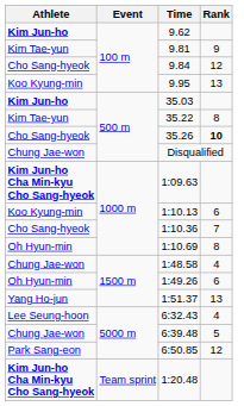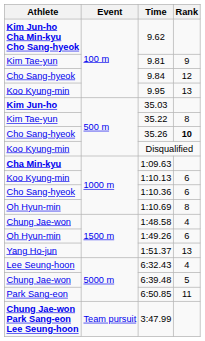 <table class="wikitable" style="font-size:90%">
 <tr>
 <th>Athlete</th>
 <th>Event</th>
 <th>Time</th>
 <th>Rank</th>
 </tr>
 <tr align=center>
-<td align=left><strong><a href='#'>Kim Jun-ho</a></strong></td>
+<td align=left><strong><a href='#'>Kim Jun-ho</a><br><a href='#'>Cha Min-kyu</a><br><a href='#'>Cho Sang-hyeok</a></strong></td>
 <td align=left rowspan=4><a href='#'>100 m</a></td>
 <td>9.62</td>
 <td></td>
 </tr>
 <tr align=center>
 <td align=left><a href='#'>Kim Tae-yun</a></td>
 <td>9.81</td>
 <td>9</td>
 </tr>
 <tr align=center>
 <td align=left><a href='#'>Cho Sang-hyeok</a></td>
 <td>9.84</td>
 <td>12</td>
 </tr>
 <tr align=center>
 <td align=left><a href='#'>Koo Kyung-min</a></td>
 <td>9.95</td>
 <td>13</td>
 </tr>
 <tr align=center>
 <td align=left><strong><a href='#'>Kim Jun-ho</a></strong></td>
 <td align=left rowspan=4><a href='#'>500 m</a></td>
 <td>35.03</td>
 <td></td>
 </tr>
 <tr align=center>
 <td align=left><a href='#'>Kim Tae-yun</a></td>
 <td>35.22</td>
 <td>8</td>
 </tr>
 <tr align=center>
 <td align=left><a href='#'>Cho Sang-hyeok</a></td>
 <td>35.26</td>
 <td><strong>10</strong></td>
 </tr>
 <tr align=center>
-<td align=left><a href='#'>Chung Jae-won</a></td>
+<td align=left><a href='#'>Koo Kyung-min</a></td>
 <td colspan=2>Disqualified</td>
 </tr>
 <tr align=center>
-<td align=left><strong><a href='#'>Kim Jun-ho</a><br><a href='#'>Cha Min-kyu</a><br><a href='#'>Cho Sang-hyeok</a></strong></td>
+<td align=left><strong><a href='#'>Cha Min-kyu</a></strong></td>
 <td align=left rowspan=4><a href='#'>1000 m</a></td>
 <td>1:09.63</td>
 <td></td>
 </tr>
 <tr align=center>
 <td align=left><a href='#'>Koo Kyung-min</a></td>
 <td>1:10.13</td>
 <td>6</td>
 </tr>
 <tr align=center>
 <td align=left><a href='#'>Cho Sang-hyeok</a></td>
 <td>1:10.36</td>
-<td>7</td>
+<td>6</td>
 </tr>
 <tr align=center>
 <td align=left><a href='#'>Oh Hyun-min</a></td>
 <td>1:10.69</td>
 <td>8</td>
 </tr>
 <tr align=center>
 <td align=left><a href='#'>Chung Jae-won</a></td>
 <td align=left rowspan=3><a href='#'>1500 m</a></td>
 <td>1:48.58</td>
 <td>4</td>
 </tr>
 <tr align=center>
 <td align=left><a href='#'>Oh Hyun-min</a></td>
 <td>1:49.26</td>
 <td>6</td>
 </tr>
 <tr align=center>
 <td align=left><a href='#'>Yang Ho-jun</a></td>
 <td>1:51.37</td>
 <td>13</td>
 </tr>
 <tr align=center>
 <td align=left><a href='#'>Lee Seung-hoon</a></td>
 <td align=left rowspan=3><a href='#'>5000 m</a></td>
 <td>6:32.43</td>
 <td>4</td>
 </tr>
 <tr align=center>
 <td align=left><a href='#'>Chung Jae-won</a></td>
 <td>6:39.48</td>
 <td>5</td>
 </tr>
 <tr align=center>
 <td align=left><a href='#'>Park Sang-eon</a></td>
 <td>6:50.85</td>
-<td>12</td>
+<td>11</td>
 </tr>
 <tr align=center>
-<td align=left><strong><a href='#'>Kim Jun-ho</a><br><a href='#'>Cha Min-kyu</a><br><a href='#'>Cho Sang-hyeok</a></strong></td>
-<td align=left><a href='#'>Team sprint</a></td>
-<td>1:20.48</td>
+<td align=left><strong><a href='#'>Chung Jae-won</a><br><a href='#'>Park Sang-eon</a><br><a href='#'>Lee Seung-hoon</a></strong></td>
+<td align=left><a href='#'>Team pursuit</a></td>
+<td>3:47.99</td>
 <td></td>
 </tr>
 </table>
